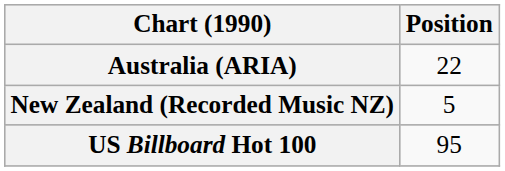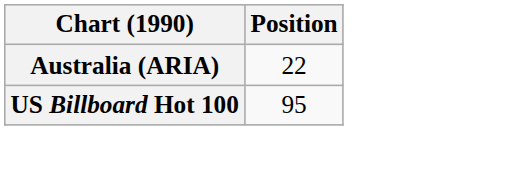 <table class="wikitable sortable plainrowheaders" style="text-align:center">
 <tr>
 <th>Chart (1990)</th>
 <th>Position</th>
 </tr>
 <tr>
 <th scope="row">Australia (ARIA)</th>
 <td>22</td>
 </tr>
 <tr>
-<th scope="row">New Zealand (Recorded Music NZ)</th>
-<td>5</td>
-</tr>
-<tr>
 <th scope="row">US <em>Billboard</em> Hot 100</th>
 <td>95</td>
 </tr>
 </table>
